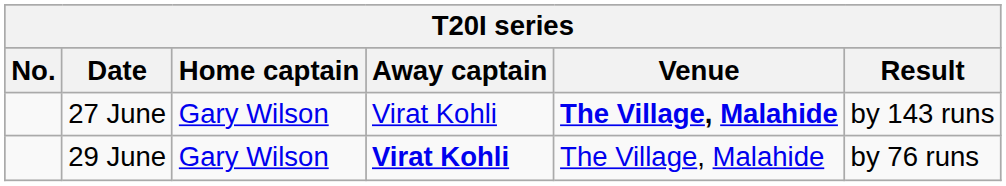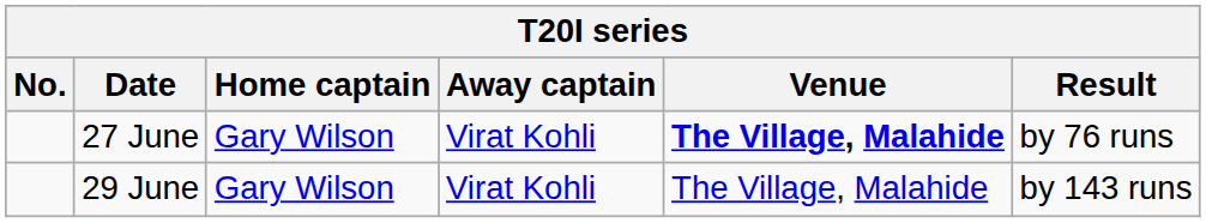 <table class="wikitable">
 <tr>
 <th colspan="9">T20I series</th>
 </tr>
 <tr>
 <th>No.</th>
 <th>Date</th>
 <th>Home captain</th>
 <th>Away captain</th>
 <th>Venue</th>
 <th>Result</th>
 </tr>
 <tr>
 <td></td>
 <td>27 June</td>
 <td><a href='#'>Gary Wilson</a></td>
 <td><a href='#'>Virat Kohli</a></td>
 <td><strong><a href='#'>The Village</a>, <a href='#'>Malahide</a></strong></td>
-<td> by 143 runs</td>
+<td> by 76 runs</td>
 </tr>
 <tr>
 <td></td>
 <td>29 June</td>
 <td><a href='#'>Gary Wilson</a></td>
-<td><strong><a href='#'>Virat Kohli</a></strong></td>
+<td><a href='#'>Virat Kohli</a></td>
 <td><a href='#'>The Village</a>, <a href='#'>Malahide</a></td>
-<td> by 76 runs</td>
+<td> by 143 runs</td>
 </tr>
 </table>
